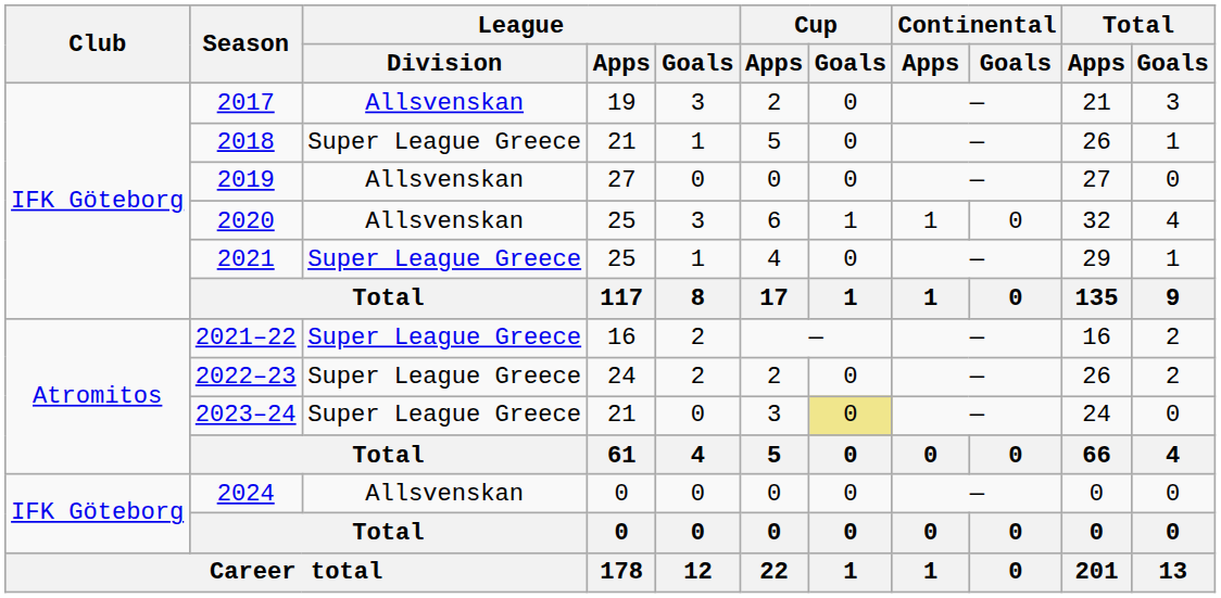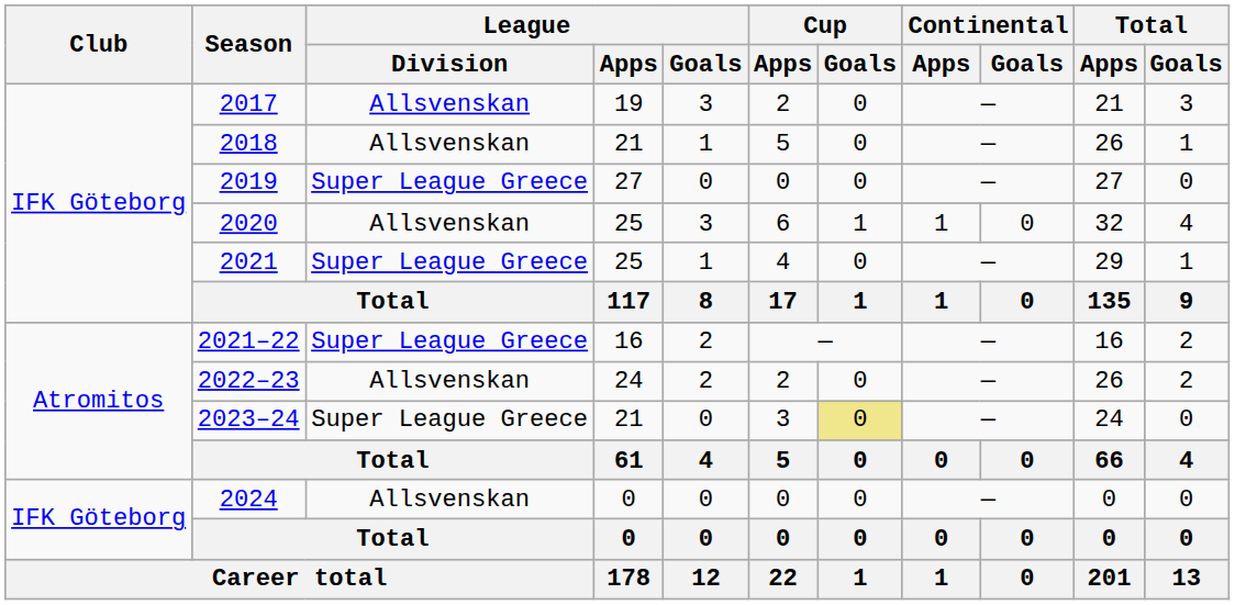 <table class="wikitable" style="text-align: center">
 <tr>
 <th rowspan="2">Club</th>
 <th rowspan="2">Season</th>
 <th colspan="3">League</th>
 <th colspan="2">Cup</th>
 <th colspan="2">Continental</th>
 <th colspan="2">Total</th>
 </tr>
 <tr>
 <th>Division</th>
 <th>Apps</th>
 <th>Goals</th>
 <th>Apps</th>
 <th>Goals</th>
 <th>Apps</th>
 <th>Goals</th>
 <th>Apps</th>
 <th>Goals</th>
 </tr>
 <tr>
 <td rowspan="6"><a href='#'>IFK Göteborg</a></td>
 <td><a href='#'>2017</a></td>
 <td><a href='#'>Allsvenskan</a></td>
 <td>19</td>
 <td>3</td>
 <td>2</td>
 <td>0</td>
 <td colspan="2">—</td>
 <td>21</td>
 <td>3</td>
 </tr>
 <tr>
 <td><a href='#'>2018</a></td>
-<td>Super League Greece</td>
+<td>Allsvenskan</td>
 <td>21</td>
 <td>1</td>
 <td>5</td>
 <td>0</td>
 <td colspan="2">—</td>
 <td>26</td>
 <td>1</td>
 </tr>
 <tr>
 <td><a href='#'>2019</a></td>
-<td>Allsvenskan</td>
+<td><a href='#'>Super League Greece</a></td>
 <td>27</td>
 <td>0</td>
 <td>0</td>
 <td>0</td>
 <td colspan="2">—</td>
 <td>27</td>
 <td>0</td>
 </tr>
 <tr>
 <td><a href='#'>2020</a></td>
 <td>Allsvenskan</td>
 <td>25</td>
 <td>3</td>
 <td>6</td>
 <td>1</td>
 <td>1</td>
 <td>0</td>
 <td>32</td>
 <td>4</td>
 </tr>
 <tr>
 <td><a href='#'>2021</a></td>
 <td><a href='#'>Super League Greece</a></td>
 <td>25</td>
 <td>1</td>
 <td>4</td>
 <td>0</td>
 <td colspan="2">—</td>
 <td>29</td>
 <td>1</td>
 </tr>
 <tr>
 <th colspan="2">Total</th>
 <th>117</th>
 <th>8</th>
 <th>17</th>
 <th>1</th>
 <th>1</th>
 <th>0</th>
 <th>135</th>
 <th>9</th>
 </tr>
 <tr>
 <td rowspan="4"><a href='#'>Atromitos</a></td>
 <td><a href='#'>2021–22</a></td>
 <td><a href='#'>Super League Greece</a></td>
 <td>16</td>
 <td>2</td>
 <td colspan="2">—</td>
 <td colspan="2">—</td>
 <td>16</td>
 <td>2</td>
 </tr>
 <tr>
 <td><a href='#'>2022–23</a></td>
-<td>Super League Greece</td>
+<td>Allsvenskan</td>
 <td>24</td>
 <td>2</td>
 <td>2</td>
 <td>0</td>
 <td colspan="2">—</td>
 <td>26</td>
 <td>2</td>
 </tr>
 <tr>
 <td><a href='#'>2023–24</a></td>
 <td>Super League Greece</td>
 <td>21</td>
 <td>0</td>
 <td>3</td>
 <td style="background: khaki;">0</td>
 <td colspan="2">—</td>
 <td>24</td>
 <td>0</td>
 </tr>
 <tr>
 <th colspan="2">Total</th>
 <th>61</th>
 <th>4</th>
 <th>5</th>
 <th>0</th>
 <th>0</th>
 <th>0</th>
 <th>66</th>
 <th>4</th>
 </tr>
 <tr>
 <td rowspan="2"><a href='#'>IFK Göteborg</a></td>
 <td><a href='#'>2024</a></td>
 <td>Allsvenskan</td>
 <td>0</td>
 <td>0</td>
 <td>0</td>
 <td>0</td>
 <td colspan="2">—</td>
 <td>0</td>
 <td>0</td>
 </tr>
 <tr>
 <th colspan="2">Total</th>
 <th>0</th>
 <th>0</th>
 <th>0</th>
 <th>0</th>
 <th>0</th>
 <th>0</th>
 <th>0</th>
 <th>0</th>
 </tr>
 <tr>
 <th colspan="3">Career total</th>
 <th>178</th>
 <th>12</th>
 <th>22</th>
 <th>1</th>
 <th>1</th>
 <th>0</th>
 <th>201</th>
 <th>13</th>
 </tr>
 </table>
